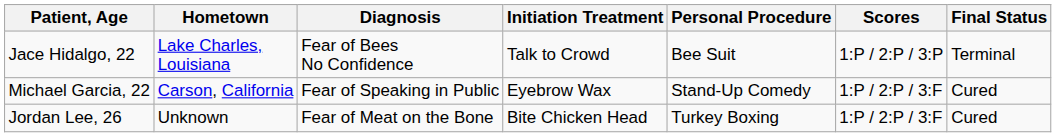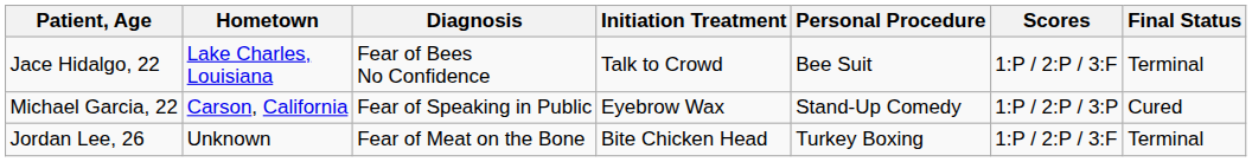 <table class="wikitable">
 <tr>
 <th>Patient, Age</th>
 <th>Hometown</th>
 <th>Diagnosis</th>
 <th>Initiation Treatment</th>
 <th>Personal Procedure</th>
 <th>Scores</th>
 <th>Final Status</th>
 </tr>
 <tr style="vertical-align: center; text-align: left;">
 <td>Jace Hidalgo, 22 </td>
 <td><a href='#'>Lake Charles, <br>Louisiana</a></td>
 <td>Fear of Bees <br>No Confidence</td>
 <td>Talk to Crowd</td>
 <td>Bee Suit</td>
-<td>1:P / 2:P / 3:P</td>
+<td>1:P / 2:P / 3:F</td>
 <td>Terminal</td>
 </tr>
 <tr style="vertical-align: center; text-align: left;">
 <td>Michael Garcia, 22 </td>
 <td><a href='#'>Carson</a>, <a href='#'>California</a></td>
 <td>Fear of Speaking in Public</td>
 <td>Eyebrow Wax</td>
 <td>Stand-Up Comedy</td>
-<td>1:P / 2:P / 3:F</td>
+<td>1:P / 2:P / 3:P</td>
 <td>Cured</td>
 </tr>
 <tr style="vertical-align: center; text-align: left;">
 <td>Jordan Lee, 26 </td>
 <td>Unknown</td>
 <td>Fear of Meat on the Bone</td>
 <td>Bite Chicken Head</td>
 <td>Turkey Boxing</td>
 <td>1:P / 2:P / 3:F</td>
-<td>Cured</td>
+<td>Terminal</td>
 </tr>
 </table>
